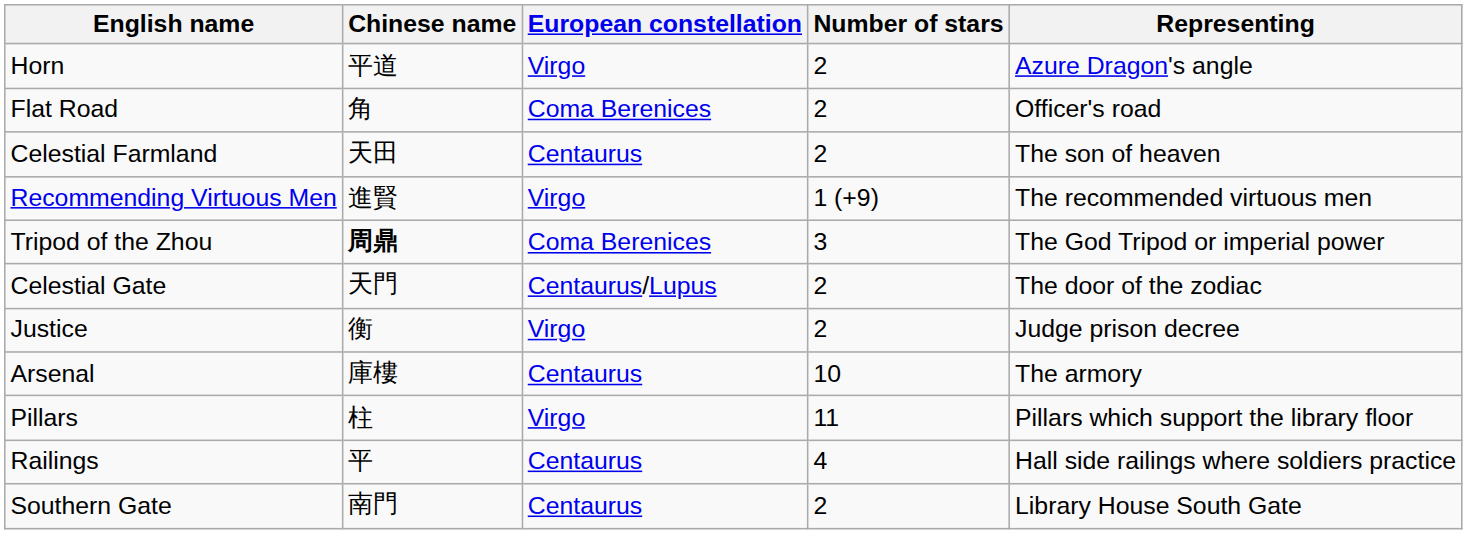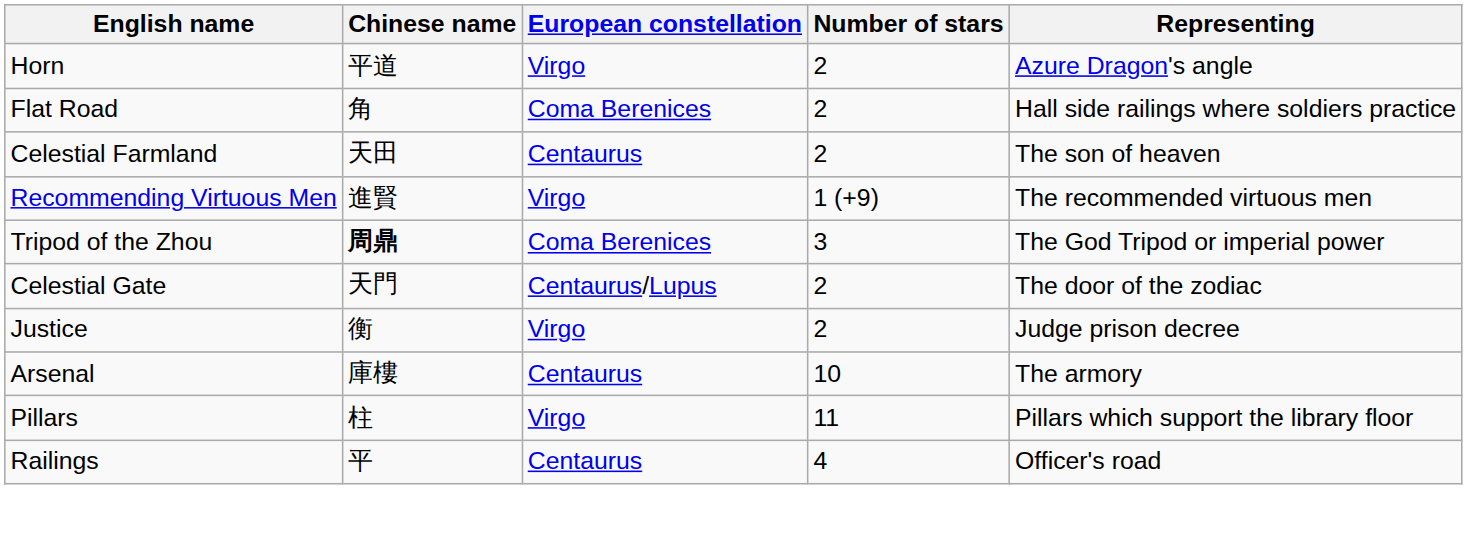 <table class="wikitable sortable">
 <tr>
 <th>English name</th>
 <th>Chinese name</th>
 <th><a href='#'>European constellation</a></th>
 <th>Number of stars</th>
 <th>Representing</th>
 </tr>
 <tr>
 <td>Horn</td>
 <td>平道</td>
 <td><a href='#'>Virgo</a></td>
 <td>2</td>
 <td><a href='#'>Azure Dragon</a>'s angle</td>
 </tr>
 <tr>
 <td>Flat Road</td>
 <td>角</td>
 <td><a href='#'>Coma Berenices</a></td>
 <td>2</td>
-<td>Officer's road</td>
+<td>Hall side railings where soldiers practice</td>
 </tr>
 <tr>
 <td>Celestial Farmland</td>
 <td>天田</td>
 <td><a href='#'>Centaurus</a></td>
 <td>2</td>
 <td>The son of heaven</td>
 </tr>
 <tr>
 <td><a href='#'>Recommending Virtuous Men</a></td>
 <td>進賢</td>
 <td><a href='#'>Virgo</a></td>
 <td>1 (+9)</td>
 <td>The recommended virtuous men</td>
 </tr>
 <tr>
 <td>Tripod of the Zhou</td>
 <td><strong>周鼎</strong></td>
 <td><a href='#'>Coma Berenices</a></td>
 <td>3</td>
 <td>The God Tripod or imperial power</td>
 </tr>
 <tr>
 <td>Celestial Gate</td>
 <td>天門</td>
 <td><a href='#'>Centaurus</a>/<a href='#'>Lupus</a></td>
 <td>2</td>
 <td>The door of the zodiac</td>
 </tr>
 <tr>
 <td>Justice</td>
 <td>衡</td>
 <td><a href='#'>Virgo</a></td>
 <td>2</td>
 <td>Judge prison decree</td>
 </tr>
 <tr>
 <td>Arsenal</td>
 <td>庫樓</td>
 <td><a href='#'>Centaurus</a></td>
 <td>10</td>
 <td>The armory</td>
 </tr>
 <tr>
 <td>Pillars</td>
 <td>柱</td>
 <td><a href='#'>Virgo</a></td>
 <td>11</td>
 <td>Pillars which support the library floor</td>
 </tr>
 <tr>
 <td>Railings</td>
 <td>平</td>
 <td><a href='#'>Centaurus</a></td>
 <td>4</td>
-<td>Hall side railings where soldiers practice</td>
-</tr>
-<tr>
-<td>Southern Gate</td>
-<td>南門</td>
-<td><a href='#'>Centaurus</a></td>
-<td>2</td>
-<td>Library House South Gate</td>
+<td>Officer's road</td>
 </tr>
 </table>
